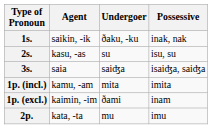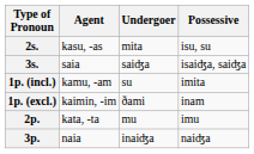 <table class="wikitable">
 <tr>
 <th>Type of<br> Pronoun</th>
 <th c=01>Agent</th>
 <th c=02>Undergoer</th>
 <th c=03>Possessive</th>
 </tr>
 <tr>
-<th>1s.</th>
-<td c=01>saikin, -ik</td>
-<td c=02>ðaku, -ku</td>
-<td c=03>inak, nak</td>
-</tr>
-<tr>
 <th>2s.</th>
 <td c=01>kasu, -as</td>
-<td c=02>su</td>
+<td c=02>mita</td>
 <td c=03>isu, su</td>
 </tr>
 <tr>
 <th>3s.</th>
 <td c=01>saia</td>
 <td c=02>saiʤa</td>
 <td c=03>isaiʤa, saiʤa</td>
 </tr>
 <tr>
 <th>1p. (incl.)</th>
 <td c=01>kamu, -am</td>
-<td c=02>mita</td>
+<td c=02>su</td>
 <td c=03>imita</td>
 </tr>
 <tr>
 <th>1p. (excl.)</th>
 <td c=01>kaimin, -im</td>
 <td c=02>ðami</td>
 <td c=03>inam</td>
 </tr>
 <tr>
 <th>2p.</th>
 <td c=01>kata, -ta</td>
 <td c=02>mu</td>
 <td c=03>imu</td>
 </tr>
+<tr>
+<th>3p.</th>
+<td c=01>naia</td>
+<td c=02>inaiʤa</td>
+<td c=03>naiʤa</td>
+</tr>
 </table>
